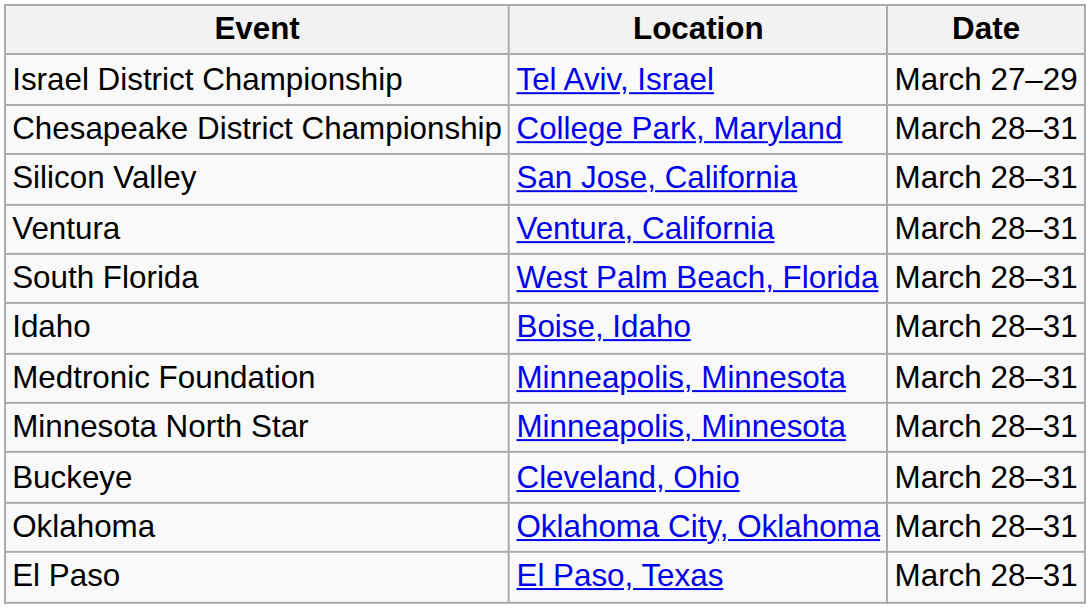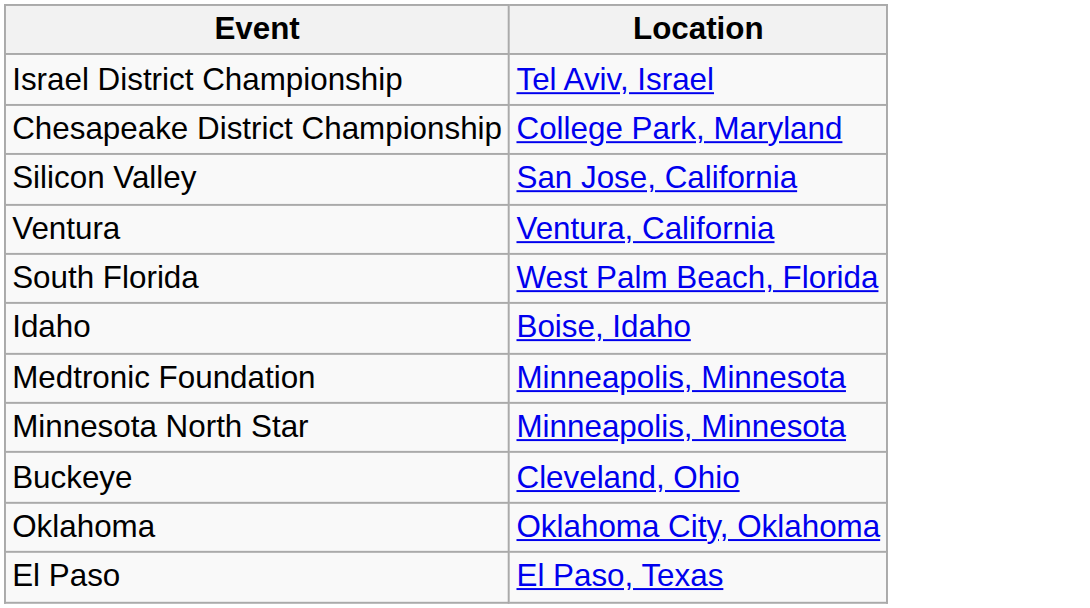 <table class="wikitable">
 <tr>
 <th>Event</th>
 <th>Location</th>
-<th>Date</th>
 </tr>
 <tr>
 <td>Israel District Championship</td>
 <td><a href='#'>Tel Aviv, Israel</a></td>
-<td>March 27–29</td>
 </tr>
 <tr>
 <td>Chesapeake District Championship</td>
 <td><a href='#'>College Park, Maryland</a></td>
-<td>March 28–31</td>
 </tr>
 <tr>
 <td>Silicon Valley</td>
 <td><a href='#'>San Jose, California</a></td>
-<td>March 28–31</td>
 </tr>
 <tr>
 <td>Ventura</td>
 <td><a href='#'>Ventura, California</a></td>
-<td>March 28–31</td>
 </tr>
 <tr>
 <td>South Florida</td>
 <td><a href='#'>West Palm Beach, Florida</a></td>
-<td>March 28–31</td>
 </tr>
 <tr>
 <td>Idaho</td>
 <td><a href='#'>Boise, Idaho</a></td>
-<td>March 28–31</td>
 </tr>
 <tr>
 <td>Medtronic Foundation</td>
 <td><a href='#'>Minneapolis, Minnesota</a></td>
-<td>March 28–31</td>
 </tr>
 <tr>
 <td>Minnesota North Star</td>
 <td><a href='#'>Minneapolis, Minnesota</a></td>
-<td>March 28–31</td>
 </tr>
 <tr>
 <td>Buckeye</td>
 <td><a href='#'>Cleveland, Ohio</a></td>
-<td>March 28–31</td>
 </tr>
 <tr>
 <td>Oklahoma</td>
 <td><a href='#'>Oklahoma City, Oklahoma</a></td>
-<td>March 28–31</td>
 </tr>
 <tr>
 <td>El Paso</td>
 <td><a href='#'>El Paso, Texas</a></td>
-<td>March 28–31</td>
 </tr>
 </table>
